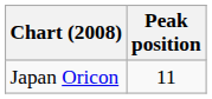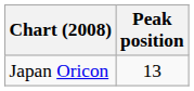 <table class="wikitable">
 <tr>
 <th>Chart (2008)</th>
 <th>Peak<br>position</th>
 </tr>
 <tr>
 <td>Japan <a href='#'>Oricon</a></td>
-<td align="center">11</td>
+<td align="center">13</td>
 </tr>
 </table>
